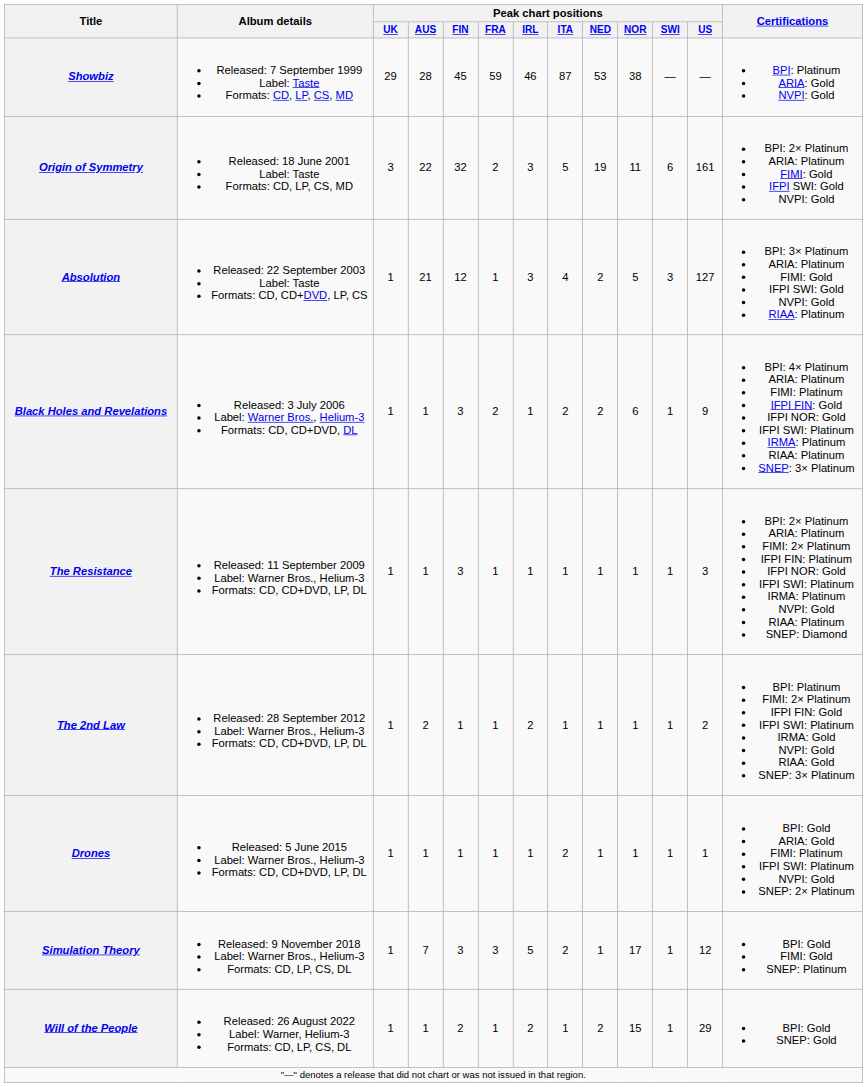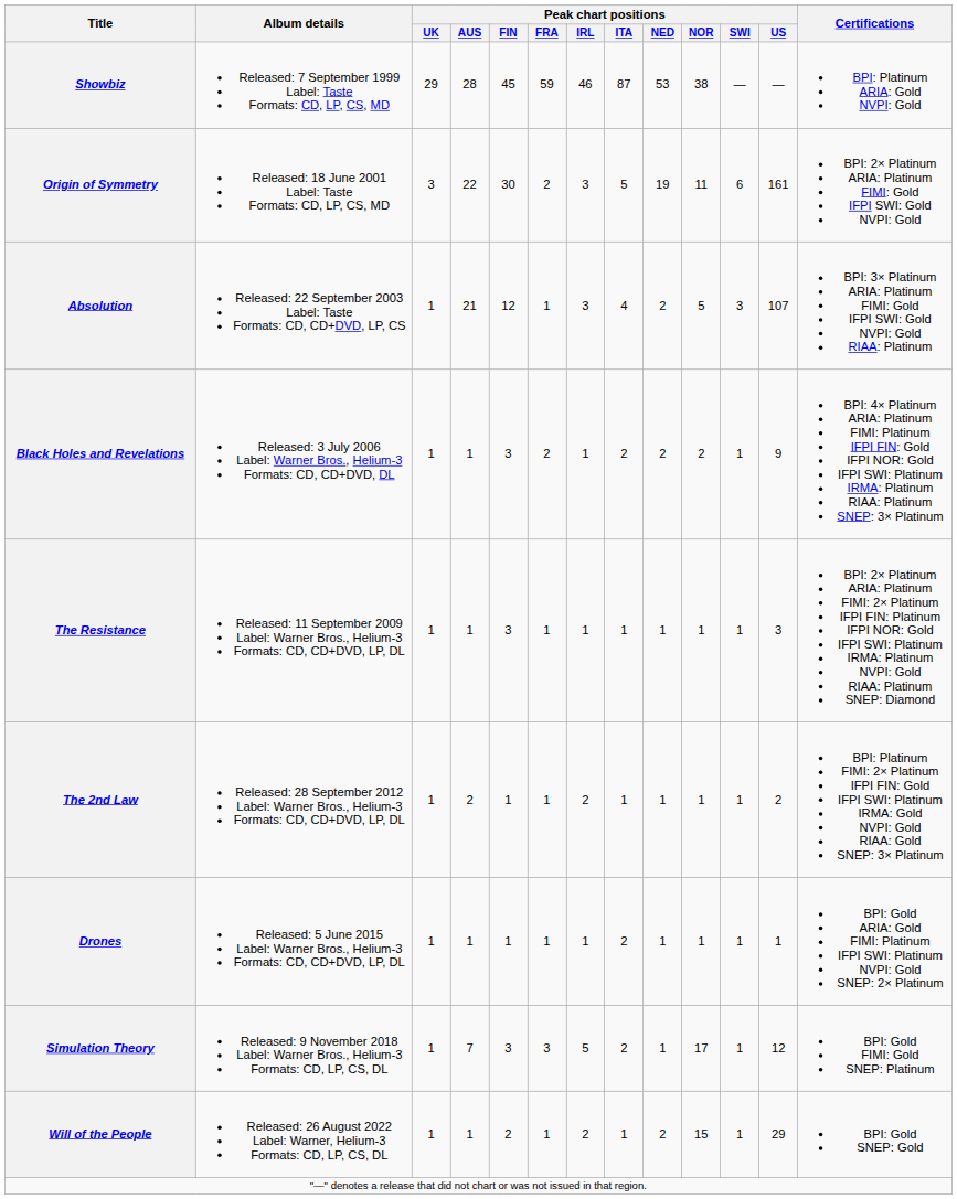 <table class="wikitable plainrowheaders" style="text-align:center;">
 <tr>
 <th scope="col" rowspan="2" style="width:15em;">Title</th>
 <th scope="col" rowspan="2" style="width:17em;">Album details</th>
 <th colspan="10" scope="col">Peak chart positions</th>
 <th scope="col" rowspan="2" style="width:12em;"><a href='#'>Certifications</a></th>
 </tr>
 <tr>
 <th scope="col" style="width:3em;font-size:90%;"><a href='#'>UK</a><br></th>
 <th scope="col" style="width:3em;font-size:90%;"><a href='#'>AUS</a><br></th>
 <th scope="col" style="width:3em;font-size:90%;"><a href='#'>FIN</a><br></th>
 <th scope="col" style="width:3em;font-size:90%;"><a href='#'>FRA</a><br></th>
 <th scope="col" style="width:3em;font-size:90%;"><a href='#'>IRL</a><br></th>
 <th scope="col" style="width:3em;font-size:90%;"><a href='#'>ITA</a><br></th>
 <th scope="col" style="width:3em;font-size:90%;"><a href='#'>NED</a><br></th>
 <th scope="col" style="width:3em;font-size:90%;"><a href='#'>NOR</a><br></th>
 <th scope="col" style="width:3em;font-size:90%;"><a href='#'>SWI</a><br></th>
 <th scope="col" style="width:3em;font-size:90%;"><a href='#'>US</a><br></th>
 </tr>
 <tr>
 <th scope="row"><em><a href='#'>Showbiz</a></em></th>
 <td><br><ul><li>Released: 7 September 1999</li><li>Label: <a href='#'>Taste</a></li><li>Formats: <a href='#'>CD</a>, <a href='#'>LP</a>, <a href='#'>CS</a>, <a href='#'>MD</a></li></ul></td>
 <td>29</td>
 <td>28</td>
 <td>45</td>
 <td>59</td>
 <td>46</td>
 <td>87</td>
 <td>53</td>
 <td>38</td>
 <td>—</td>
 <td>—</td>
 <td><br><ul><li><a href='#'>BPI</a>: Platinum</li><li><a href='#'>ARIA</a>: Gold</li><li><a href='#'>NVPI</a>: Gold</li></ul></td>
 </tr>
 <tr>
 <th scope="row"><em><a href='#'>Origin of Symmetry</a></em></th>
 <td><br><ul><li>Released: 18 June 2001</li><li>Label: Taste</li><li>Formats: CD, LP, CS, MD</li></ul></td>
 <td>3</td>
 <td>22</td>
-<td>32</td>
+<td>30</td>
 <td>2</td>
 <td>3</td>
 <td>5</td>
 <td>19</td>
 <td>11</td>
 <td>6</td>
 <td>161</td>
 <td><br><ul><li>BPI: 2× Platinum</li><li>ARIA: Platinum</li><li><a href='#'>FIMI</a>: Gold</li><li><a href='#'>IFPI</a> SWI: Gold</li><li>NVPI: Gold</li></ul></td>
 </tr>
 <tr>
 <th scope="row"><em><a href='#'>Absolution</a></em></th>
 <td><br><ul><li>Released: 22 September 2003</li><li>Label: Taste</li><li>Formats: CD, CD+<a href='#'>DVD</a>, LP, CS</li></ul></td>
 <td>1</td>
 <td>21</td>
 <td>12</td>
 <td>1</td>
 <td>3</td>
 <td>4</td>
 <td>2</td>
 <td>5</td>
 <td>3</td>
-<td>127</td>
+<td>107</td>
 <td><br><ul><li>BPI: 3× Platinum</li><li>ARIA: Platinum</li><li>FIMI: Gold</li><li>IFPI SWI: Gold</li><li>NVPI: Gold</li><li><a href='#'>RIAA</a>: Platinum</li></ul></td>
 </tr>
 <tr>
 <th scope="row"><em><a href='#'>Black Holes and Revelations</a></em></th>
 <td><br><ul><li>Released: 3 July 2006</li><li>Label: <a href='#'>Warner Bros.</a>, <a href='#'>Helium-3</a></li><li>Formats: CD, CD+DVD, <a href='#'>DL</a></li></ul></td>
 <td>1</td>
 <td>1</td>
 <td>3</td>
 <td>2</td>
 <td>1</td>
 <td>2</td>
 <td>2</td>
-<td>6</td>
+<td>2</td>
 <td>1</td>
 <td>9</td>
 <td><br><ul><li>BPI: 4× Platinum</li><li>ARIA: Platinum</li><li>FIMI: Platinum</li><li><a href='#'>IFPI FIN</a>: Gold</li><li>IFPI NOR: Gold</li><li>IFPI SWI: Platinum</li><li><a href='#'>IRMA</a>: Platinum</li><li>RIAA: Platinum</li><li><a href='#'>SNEP</a>: 3× Platinum</li></ul></td>
 </tr>
 <tr>
 <th scope="row"><em><a href='#'>The Resistance</a></em></th>
 <td><br><ul><li>Released: 11 September 2009</li><li>Label: Warner Bros., Helium-3</li><li>Formats: CD, CD+DVD, LP, DL</li></ul></td>
 <td>1</td>
 <td>1</td>
 <td>3</td>
 <td>1</td>
 <td>1</td>
 <td>1</td>
 <td>1</td>
 <td>1</td>
 <td>1</td>
 <td>3</td>
 <td><br><ul><li>BPI: 2× Platinum</li><li>ARIA: Platinum</li><li>FIMI: 2× Platinum</li><li>IFPI FIN: Platinum</li><li>IFPI NOR: Gold</li><li>IFPI SWI: Platinum</li><li>IRMA: Platinum</li><li>NVPI: Gold</li><li>RIAA: Platinum</li><li>SNEP: Diamond</li></ul></td>
 </tr>
 <tr>
 <th scope="row"><em><a href='#'>The 2nd Law</a></em></th>
 <td><br><ul><li>Released: 28 September 2012</li><li>Label: Warner Bros., Helium-3</li><li>Formats: CD, CD+DVD, LP, DL</li></ul></td>
 <td>1</td>
 <td>2</td>
 <td>1</td>
 <td>1</td>
 <td>2</td>
 <td>1</td>
 <td>1</td>
 <td>1</td>
 <td>1</td>
 <td>2</td>
 <td><br><ul><li>BPI: Platinum</li><li>FIMI: 2× Platinum</li><li>IFPI FIN: Gold</li><li>IFPI SWI: Platinum</li><li>IRMA: Gold</li><li>NVPI: Gold</li><li>RIAA: Gold</li><li>SNEP: 3× Platinum</li></ul></td>
 </tr>
 <tr>
 <th scope="row"><em><a href='#'>Drones</a></em></th>
 <td><br><ul><li>Released: 5 June 2015</li><li>Label: Warner Bros., Helium-3</li><li>Formats: CD, CD+DVD, LP, DL</li></ul></td>
 <td>1</td>
 <td>1</td>
 <td>1</td>
 <td>1</td>
 <td>1</td>
 <td>2</td>
 <td>1</td>
 <td>1</td>
 <td>1</td>
 <td>1</td>
 <td><br><ul><li>BPI: Gold</li><li>ARIA: Gold</li><li>FIMI: Platinum</li><li>IFPI SWI: Platinum</li><li>NVPI: Gold</li><li>SNEP: 2× Platinum</li></ul></td>
 </tr>
 <tr>
 <th scope="row"><em><a href='#'>Simulation Theory</a></em></th>
 <td><br><ul><li>Released: 9 November 2018</li><li>Label: Warner Bros., Helium-3</li><li>Formats: CD, LP, CS, DL</li></ul></td>
 <td>1</td>
 <td>7</td>
 <td>3</td>
 <td>3</td>
 <td>5</td>
 <td>2</td>
 <td>1</td>
 <td>17</td>
 <td>1</td>
 <td>12</td>
 <td><br><ul><li>BPI: Gold</li><li>FIMI: Gold</li><li>SNEP: Platinum</li></ul></td>
 </tr>
 <tr>
 <th scope="row"><em><a href='#'>Will of the People</a></em></th>
 <td><br><ul><li>Released: 26 August 2022</li><li>Label: Warner, Helium-3</li><li>Formats: CD, LP, CS, DL</li></ul></td>
 <td>1</td>
 <td>1</td>
 <td>2</td>
 <td>1</td>
 <td>2</td>
 <td>1</td>
 <td>2</td>
 <td>15</td>
 <td>1</td>
 <td>29</td>
 <td><br><ul><li>BPI: Gold</li><li>SNEP: Gold</li></ul></td>
 </tr>
 <tr>
 <td colspan="14" align="center" style="font-size: 85%">"—" denotes a release that did not chart or was not issued in that region.</td>
 </tr>
 </table>
